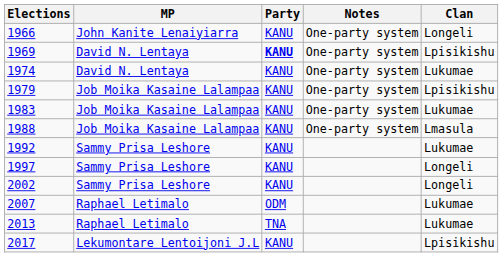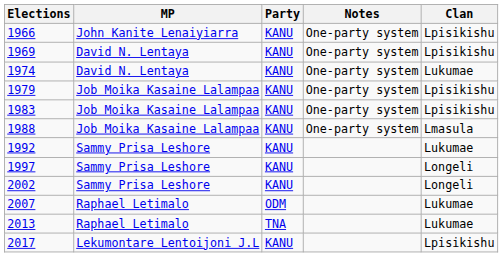 <table class="wikitable">
 <tr>
 <th>Elections</th>
 <th>MP </th>
 <th>Party</th>
 <th>Notes</th>
 <th>Clan</th>
 </tr>
 <tr>
 <td><a href='#'>1966</a></td>
 <td><a href='#'>John Kanite Lenaiyiarra</a></td>
 <td><a href='#'>KANU</a></td>
 <td>One-party system</td>
-<td>Longeli</td>
+<td>Lpisikishu</td>
 </tr>
 <tr>
 <td><a href='#'>1969</a></td>
 <td><a href='#'>David N. Lentaya</a></td>
-<td><strong><a href='#'>KANU</a></strong></td>
+<td><a href='#'>KANU</a></td>
 <td>One-party system</td>
 <td>Lpisikishu</td>
 </tr>
 <tr>
 <td><a href='#'>1974</a></td>
 <td><a href='#'>David N. Lentaya</a></td>
 <td><a href='#'>KANU</a></td>
 <td>One-party system</td>
 <td>Lukumae</td>
 </tr>
 <tr>
 <td><a href='#'>1979</a></td>
 <td><a href='#'>Job Moika Kasaine Lalampaa</a></td>
 <td><a href='#'>KANU</a></td>
 <td>One-party system</td>
 <td>Lpisikishu</td>
 </tr>
 <tr>
 <td><a href='#'>1983</a></td>
 <td><a href='#'>Job Moika Kasaine Lalampaa</a></td>
 <td><a href='#'>KANU</a></td>
 <td>One-party system</td>
-<td>Lukumae</td>
+<td>Lpisikishu</td>
 </tr>
 <tr>
 <td><a href='#'>1988</a></td>
 <td><a href='#'>Job Moika Kasaine Lalampaa</a></td>
 <td><a href='#'>KANU</a></td>
 <td>One-party system</td>
 <td>Lmasula</td>
 </tr>
 <tr>
 <td><a href='#'>1992</a></td>
 <td><a href='#'>Sammy Prisa Leshore</a></td>
 <td><a href='#'>KANU</a></td>
 <td></td>
 <td>Lukumae</td>
 </tr>
 <tr>
 <td><a href='#'>1997</a></td>
 <td><a href='#'>Sammy Prisa Leshore</a></td>
 <td><a href='#'>KANU</a></td>
 <td></td>
 <td>Longeli</td>
 </tr>
 <tr>
 <td><a href='#'>2002</a></td>
 <td><a href='#'>Sammy Prisa Leshore</a></td>
 <td><a href='#'>KANU</a></td>
 <td></td>
 <td>Longeli</td>
 </tr>
 <tr>
 <td><a href='#'>2007</a></td>
 <td><a href='#'>Raphael Letimalo</a></td>
 <td><a href='#'>ODM</a></td>
 <td></td>
 <td>Lukumae</td>
 </tr>
 <tr>
 <td><a href='#'>2013</a></td>
 <td><a href='#'>Raphael Letimalo</a></td>
 <td><a href='#'>TNA</a></td>
 <td></td>
 <td>Lukumae</td>
 </tr>
 <tr>
 <td><a href='#'>2017</a></td>
 <td><a href='#'>Lekumontare Lentoijoni J.L</a></td>
 <td><a href='#'>KANU</a></td>
 <td></td>
 <td>Lpisikishu</td>
 </tr>
 </table>
